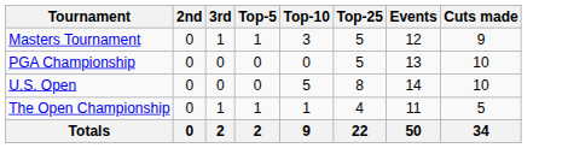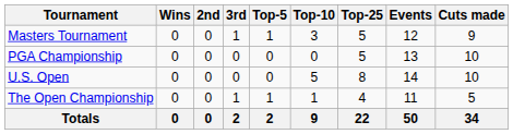 <table class=wikitable style=text-align:center>
 <tr>
 <th>Tournament</th>
+<th>Wins</th>
 <th>2nd</th>
 <th>3rd</th>
 <th>Top-5</th>
 <th>Top-10</th>
 <th>Top-25</th>
 <th>Events</th>
 <th>Cuts made</th>
 </tr>
 <tr>
 <td align=left><a href='#'>Masters Tournament</a></td>
+<td>0</td>
 <td>0</td>
 <td>1</td>
 <td>1</td>
 <td>3</td>
 <td>5</td>
 <td>12</td>
 <td>9</td>
 </tr>
 <tr>
 <td align=left><a href='#'>PGA Championship</a></td>
 <td>0</td>
 <td>0</td>
 <td>0</td>
 <td>0</td>
+<td>0</td>
 <td>5</td>
 <td>13</td>
 <td>10</td>
 </tr>
 <tr>
 <td align=left><a href='#'>U.S. Open</a></td>
+<td>0</td>
 <td>0</td>
 <td>0</td>
 <td>0</td>
 <td>5</td>
 <td>8</td>
 <td>14</td>
 <td>10</td>
 </tr>
 <tr>
 <td align=left><a href='#'>The Open Championship</a></td>
 <td>0</td>
+<td>0</td>
 <td>1</td>
 <td>1</td>
 <td>1</td>
 <td>4</td>
 <td>11</td>
 <td>5</td>
 </tr>
 <tr>
 <th>Totals</th>
 <th>0</th>
+<th>0</th>
 <th>2</th>
 <th>2</th>
 <th>9</th>
 <th>22</th>
 <th>50</th>
 <th>34</th>
 </tr>
 </table>
